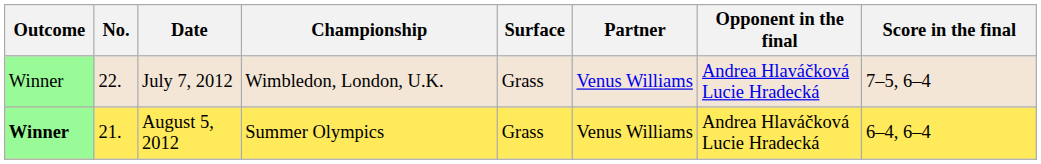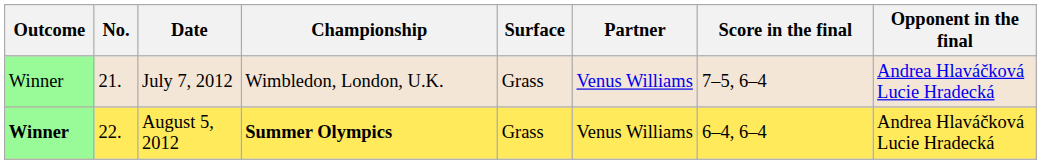 <table class="sortable wikitable" style=font-size:97%>
 <tr>
 <th width=75>Outcome</th>
 <th width=35>No.</th>
 <th width=110>Date</th>
 <th width=305>Championship</th>
 <th width=60>Surface</th>
 <th width=135>Partner</th>
+<th width=230>Score in the final</th>
 <th width=180>Opponent in the final</th>
-<th width=230>Score in the final</th>
 </tr>
 <tr bgcolor=f3e6d7>
 <td bgcolor=98FB98>Winner</td>
-<td>22.</td>
+<td>21.</td>
 <td>July 7, 2012</td>
 <td>Wimbledon, London, U.K. </td>
 <td>Grass</td>
 <td> <a href='#'>Venus Williams</a></td>
+<td>7–5, 6–4</td>
 <td> <a href='#'>Andrea Hlaváčková</a> <br>  <a href='#'>Lucie Hradecká</a></td>
-<td>7–5, 6–4</td>
 </tr>
 <tr bgcolor=#ffea5c>
 <td bgcolor=98FB98><strong>Winner</strong></td>
-<td>21.</td>
+<td>22.</td>
 <td>August 5, 2012</td>
-<td>Summer Olympics </td>
+<td><strong>Summer Olympics </strong></td>
 <td>Grass</td>
 <td> Venus Williams</td>
+<td>6–4, 6–4</td>
 <td> Andrea Hlaváčková <br>  Lucie Hradecká</td>
-<td>6–4, 6–4</td>
 </tr>
 </table>
